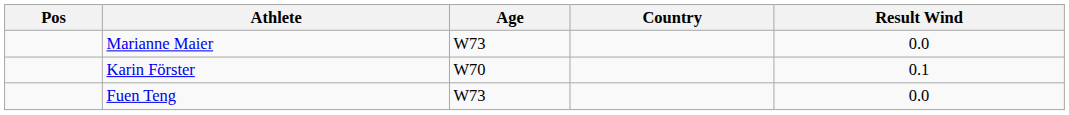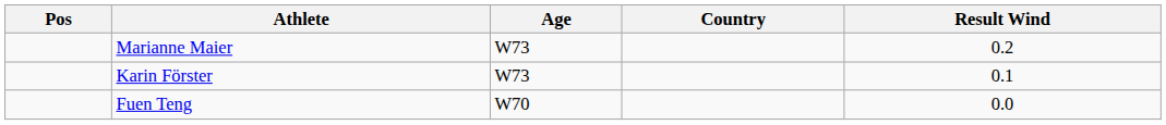 <table class="wikitable"  style="text-align:center; width:65%;">
 <tr>
 <th>Pos</th>
 <th>Athlete</th>
 <th>Age</th>
 <th>Country</th>
 <th>Result Wind</th>
 </tr>
 <tr>
 <td align=center></td>
 <td align=left><a href='#'>Marianne Maier</a></td>
 <td align=left>W73</td>
 <td align=left></td>
-<td> 0.0</td>
+<td> 0.2</td>
 </tr>
 <tr>
 <td align=center></td>
 <td align=left><a href='#'>Karin Förster</a></td>
-<td align=left>W70</td>
+<td align=left>W73</td>
 <td align=left></td>
 <td> 0.1</td>
 </tr>
 <tr>
 <td align=center></td>
 <td align=left><a href='#'>Fuen Teng</a></td>
-<td align=left>W73</td>
+<td align=left>W70</td>
 <td align=left></td>
 <td> 0.0</td>
 </tr>
 </table>
